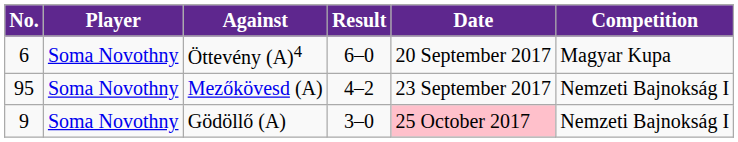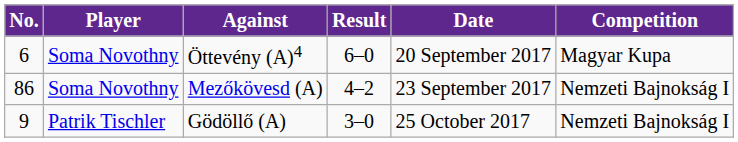 <table class="wikitable plainrowheaders sortable">
 <tr>
 <th style="background-color:#5E278E;color:white">No.</th>
 <th style="background-color:#5E278E;color:white">Player</th>
 <th style="background-color:#5E278E;color:white">Against</th>
 <th style="background-color:#5E278E;color:white">Result</th>
 <th style="background-color:#5E278E;color:white">Date</th>
 <th style="background-color:#5E278E;color:white">Competition</th>
 </tr>
 <tr>
 <td style="text-align:center;">6</td>
 <td style="text-align:left;"> <a href='#'>Soma Novothny</a></td>
 <td style="text-align:left;">Öttevény (A)<sup>4</sup></td>
 <td style="text-align:center;">6–0</td>
 <td style="text-align:left;">20 September 2017</td>
 <td style="text-align:left;">Magyar Kupa</td>
 </tr>
 <tr>
-<td style="text-align:center;">95</td>
+<td style="text-align:center;">86</td>
 <td style="text-align:left;"> <a href='#'>Soma Novothny</a></td>
 <td style="text-align:left;"><a href='#'>Mezőkövesd</a> (A)</td>
 <td style="text-align:center;">4–2</td>
 <td style="text-align:left;">23 September 2017</td>
 <td style="text-align:left;">Nemzeti Bajnokság I</td>
 </tr>
 <tr>
 <td style="text-align:center;">9</td>
-<td style="text-align:left;"> <a href='#'>Soma Novothny</a></td>
+<td style="text-align:left;"> <a href='#'>Patrik Tischler</a></td>
 <td style="text-align:left;">Gödöllő (A)</td>
 <td style="text-align:center;">3–0</td>
-<td style="background: pink; text-align:left;">25 October 2017</td>
+<td style="text-align:left;">25 October 2017</td>
 <td style="text-align:left;">Nemzeti Bajnokság I</td>
 </tr>
 </table>
